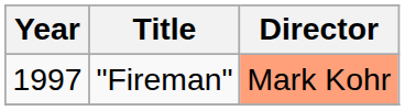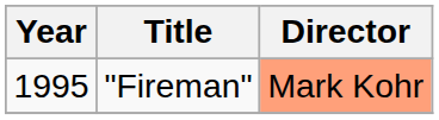 <table class="wikitable">
 <tr>
 <th>Year</th>
 <th>Title</th>
 <th>Director</th>
 </tr>
 <tr>
-<td>1997</td>
+<td>1995</td>
 <td>"Fireman"</td>
 <td style="background: lightsalmon;">Mark Kohr</td>
 </tr>
 <tr>
 </tr>
 </table>
